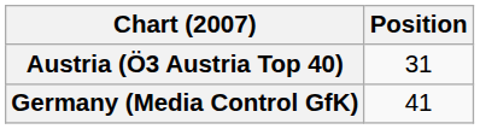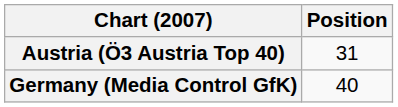 <table class="wikitable sortable plainrowheaders" style="text-align:center">
 <tr>
 <th scope="col">Chart (2007)</th>
 <th scope="col">Position</th>
 </tr>
 <tr>
 <th scope="row">Austria (Ö3 Austria Top 40)</th>
 <td>31</td>
 </tr>
 <tr>
 <th scope="row">Germany (Media Control GfK)</th>
-<td>41</td>
+<td>40</td>
 </tr>
 </table>
